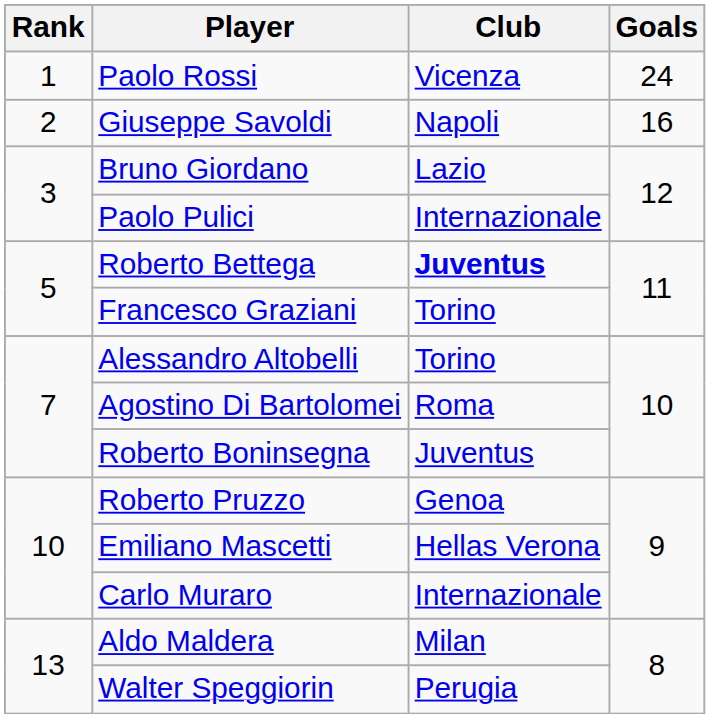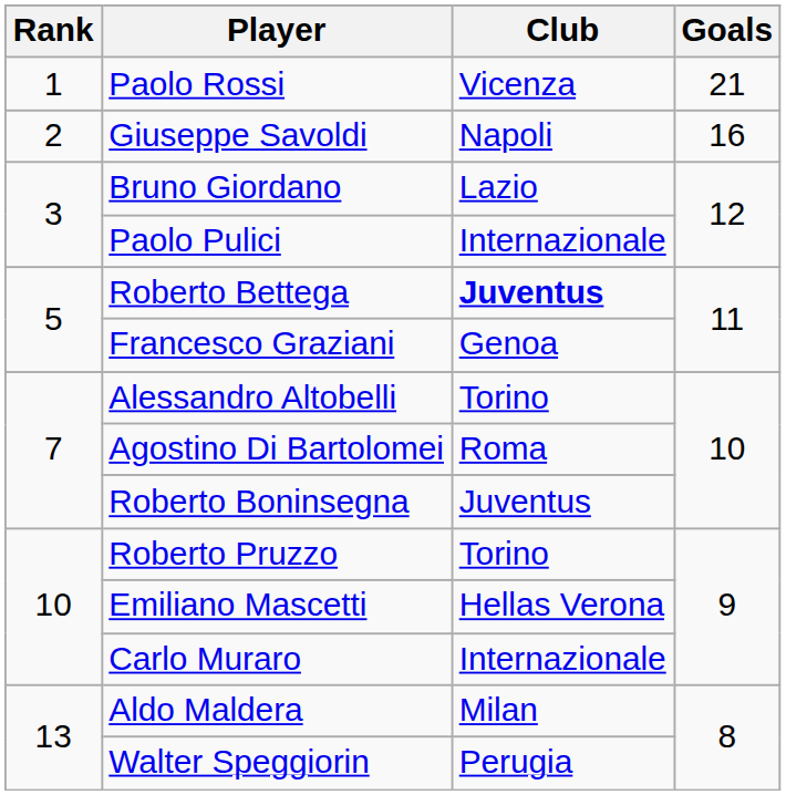 <table class="wikitable" style="text-align:center">
 <tr>
 <th>Rank</th>
 <th>Player</th>
 <th>Club</th>
 <th>Goals</th>
 </tr>
 <tr>
 <td>1</td>
 <td align="left"> <a href='#'>Paolo Rossi</a></td>
 <td align="left"><a href='#'>Vicenza</a></td>
-<td>24</td>
+<td>21</td>
 </tr>
 <tr>
 <td rowspan="1">2</td>
 <td align="left"> <a href='#'>Giuseppe Savoldi</a></td>
 <td align="left"><a href='#'>Napoli</a></td>
 <td rowspan="1">16</td>
 </tr>
 <tr>
 <td rowspan="2">3</td>
 <td align="left"> <a href='#'>Bruno Giordano</a></td>
 <td align="left"><a href='#'>Lazio</a></td>
 <td rowspan="2">12</td>
 </tr>
 <tr>
 <td align="left"> <a href='#'>Paolo Pulici</a></td>
 <td align="left"><a href='#'>Internazionale</a></td>
 </tr>
 <tr>
 <td rowspan="2">5</td>
 <td align="left"> <a href='#'>Roberto Bettega</a></td>
 <td align="left"><strong><a href='#'>Juventus</a></strong></td>
 <td rowspan="2">11</td>
 </tr>
 <tr>
 <td align="left"> <a href='#'>Francesco Graziani</a></td>
-<td align="left"><a href='#'>Torino</a></td>
+<td align="left"><a href='#'>Genoa</a></td>
 </tr>
 <tr>
 <td rowspan="3">7</td>
 <td align="left"> <a href='#'>Alessandro Altobelli</a></td>
 <td align="left"><a href='#'>Torino</a></td>
 <td rowspan="3">10</td>
 </tr>
 <tr>
 <td align="left"> <a href='#'>Agostino Di Bartolomei</a></td>
 <td align="left"><a href='#'>Roma</a></td>
 </tr>
 <tr>
 <td align="left"> <a href='#'>Roberto Boninsegna</a></td>
 <td align="left"><a href='#'>Juventus</a></td>
 </tr>
 <tr>
 <td rowspan="3">10</td>
 <td align="left"> <a href='#'>Roberto Pruzzo</a></td>
-<td align="left"><a href='#'>Genoa</a></td>
+<td align="left"><a href='#'>Torino</a></td>
 <td rowspan="3">9</td>
 </tr>
 <tr>
 <td align="left"> <a href='#'>Emiliano Mascetti</a></td>
 <td align="left"><a href='#'>Hellas Verona</a></td>
 </tr>
 <tr>
 <td align="left"> <a href='#'>Carlo Muraro</a></td>
 <td align="left"><a href='#'>Internazionale</a></td>
 </tr>
 <tr>
 <td rowspan="2">13</td>
 <td align="left"> <a href='#'>Aldo Maldera</a></td>
 <td align="left"><a href='#'>Milan</a></td>
 <td rowspan="2">8</td>
 </tr>
 <tr>
 <td align="left"> <a href='#'>Walter Speggiorin</a></td>
 <td align="left"><a href='#'>Perugia</a></td>
 </tr>
 </table>
